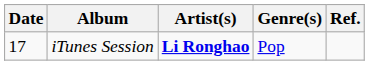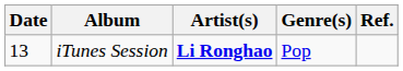 <table class="wikitable">
 <tr>
 <th>Date</th>
 <th>Album</th>
 <th>Artist(s)</th>
 <th>Genre(s)</th>
 <th>Ref.</th>
 </tr>
 <tr>
-<td>17</td>
+<td>13</td>
 <td><em>iTunes Session</em></td>
 <td><strong><a href='#'>Li Ronghao</a></strong></td>
 <td><a href='#'>Pop</a></td>
 <td></td>
 </tr>
 </table>
